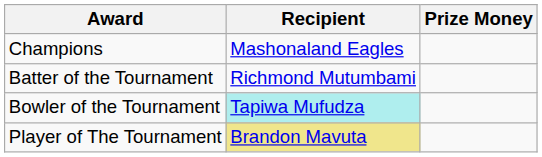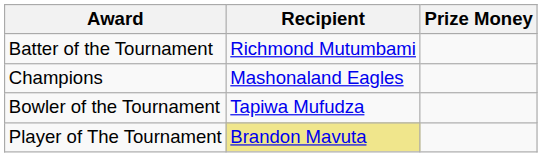 <table class="wikitable">
 <tr>
 <th>Award</th>
 <th>Recipient</th>
 <th>Prize Money</th>
 </tr>
 <tr>
+<td>Batter of the Tournament</td>
+<td><a href='#'>Richmond Mutumbami</a></td>
+<td></td>
+</tr>
+<tr>
 <td>Champions</td>
 <td><a href='#'>Mashonaland Eagles</a></td>
 <td></td>
 </tr>
 <tr>
-<td>Batter of the Tournament</td>
-<td><a href='#'>Richmond Mutumbami</a></td>
-<td></td>
-</tr>
-<tr>
 <td>Bowler of the Tournament</td>
-<td style="background: paleturquoise;"><a href='#'>Tapiwa Mufudza</a></td>
+<td><a href='#'>Tapiwa Mufudza</a></td>
 <td></td>
 </tr>
 <tr>
 <td>Player of The Tournament</td>
 <td style="background: khaki;"><a href='#'>Brandon Mavuta</a></td>
 <td></td>
 </tr>
 </table>
